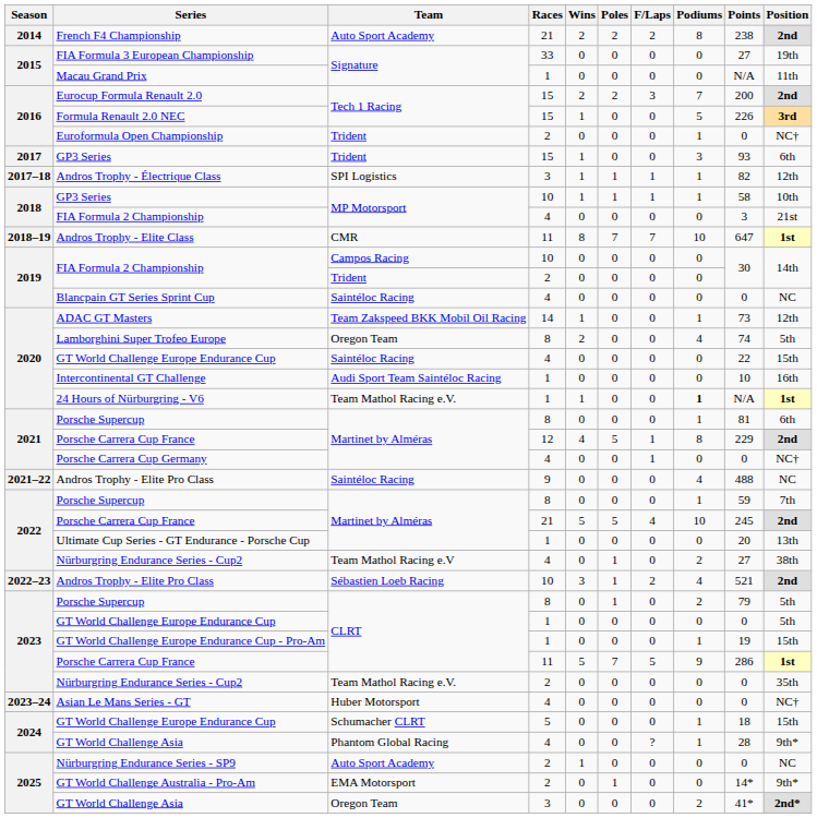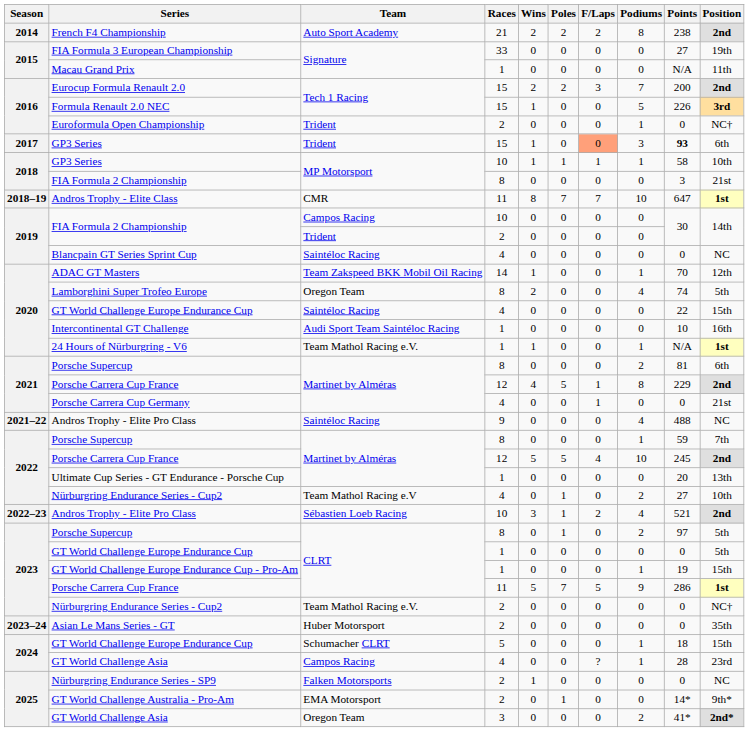 <table class="wikitable" style="font-size: 90%; text-align:center">
 <tr>
 <th>Season</th>
 <th>Series</th>
 <th>Team</th>
 <th>Races</th>
 <th>Wins</th>
 <th>Poles</th>
 <th>F/Laps</th>
 <th>Podiums</th>
 <th>Points</th>
 <th>Position</th>
 </tr>
 <tr>
 <th>2014</th>
 <td align=left><a href='#'>French F4 Championship</a></td>
 <td align=left><a href='#'>Auto Sport Academy</a></td>
 <td>21</td>
 <td>2</td>
 <td>2</td>
 <td>2</td>
 <td>8</td>
 <td>238</td>
 <td style="background:#DFDFDF;"><strong>2nd</strong></td>
 </tr>
 <tr>
 <th rowspan=2>2015</th>
 <td align=left><a href='#'>FIA Formula 3 European Championship</a></td>
 <td rowspan=2 align=left><a href='#'>Signature</a></td>
 <td>33</td>
 <td>0</td>
 <td>0</td>
 <td>0</td>
 <td>0</td>
 <td>27</td>
 <td>19th</td>
 </tr>
 <tr>
 <td align=left><a href='#'>Macau Grand Prix</a></td>
 <td>1</td>
 <td>0</td>
 <td>0</td>
 <td>0</td>
 <td>0</td>
 <td>N/A</td>
 <td>11th</td>
 </tr>
 <tr>
 <th rowspan=3>2016</th>
 <td align=left><a href='#'>Eurocup Formula Renault 2.0</a></td>
 <td align=left rowspan=2><a href='#'>Tech 1 Racing</a></td>
 <td>15</td>
 <td>2</td>
 <td>2</td>
 <td>3</td>
 <td>7</td>
 <td>200</td>
 <td style="background:#DFDFDF;"><strong>2nd</strong></td>
 </tr>
 <tr>
 <td align=left><a href='#'>Formula Renault 2.0 NEC</a></td>
 <td>15</td>
 <td>1</td>
 <td>0</td>
 <td>0</td>
 <td>5</td>
 <td>226</td>
 <td style="background:#FFDF9F;"><strong>3rd</strong></td>
 </tr>
 <tr>
 <td align=left><a href='#'>Euroformula Open Championship</a></td>
 <td align=left><a href='#'>Trident</a></td>
 <td>2</td>
 <td>0</td>
 <td>0</td>
 <td>0</td>
 <td>1</td>
 <td>0</td>
 <td>NC†</td>
 </tr>
 <tr>
 <th>2017</th>
 <td align=left><a href='#'>GP3 Series</a></td>
 <td align=left><a href='#'>Trident</a></td>
 <td>15</td>
 <td>1</td>
 <td>0</td>
-<td>0</td>
+<td style="background: lightsalmon;">0</td>
 <td>3</td>
-<td>93</td>
+<td><strong>93</strong></td>
 <td>6th</td>
-</tr>
-<tr>
-<th nowrap>2017–18</th>
-<td align=left><a href='#'>Andros Trophy - Électrique Class</a></td>
-<td align=left>SPI Logistics</td>
-<td>3</td>
-<td>1</td>
-<td>1</td>
-<td>1</td>
-<td>1</td>
-<td>82</td>
-<td>12th</td>
 </tr>
 <tr>
 <th rowspan=2>2018</th>
 <td align=left><a href='#'>GP3 Series</a></td>
 <td align=left rowspan=2><a href='#'>MP Motorsport</a></td>
 <td>10</td>
 <td>1</td>
 <td>1</td>
 <td>1</td>
 <td>1</td>
 <td>58</td>
 <td>10th</td>
 </tr>
 <tr>
 <td align=left><a href='#'>FIA Formula 2 Championship</a></td>
-<td>4</td>
+<td>8</td>
 <td>0</td>
 <td>0</td>
 <td>0</td>
 <td>0</td>
 <td>3</td>
 <td>21st</td>
 </tr>
 <tr>
 <th>2018–19</th>
 <td align=left><a href='#'>Andros Trophy - Elite Class</a></td>
 <td align=left>CMR</td>
 <td>11</td>
 <td>8</td>
 <td>7</td>
 <td>7</td>
 <td>10</td>
 <td>647</td>
 <td style="background:#FFFFBF;"><strong>1st</strong></td>
 </tr>
 <tr>
 <th rowspan=3>2019</th>
 <td align=left rowspan=2><a href='#'>FIA Formula 2 Championship</a></td>
 <td align=left><a href='#'>Campos Racing</a></td>
 <td>10</td>
 <td>0</td>
 <td>0</td>
 <td>0</td>
 <td>0</td>
 <td rowspan=2>30</td>
 <td rowspan=2>14th</td>
 </tr>
 <tr>
 <td align=left><a href='#'>Trident</a></td>
 <td>2</td>
 <td>0</td>
 <td>0</td>
 <td>0</td>
 <td>0</td>
 </tr>
 <tr>
 <td align=left><a href='#'>Blancpain GT Series Sprint Cup</a></td>
 <td align=left><a href='#'>Saintéloc Racing</a></td>
 <td>4</td>
 <td>0</td>
 <td>0</td>
 <td>0</td>
 <td>0</td>
 <td>0</td>
 <td>NC</td>
 </tr>
 <tr>
 <th rowspan="5">2020</th>
 <td align=left><a href='#'>ADAC GT Masters</a></td>
 <td align=left nowrap><a href='#'>Team Zakspeed BKK Mobil Oil Racing</a></td>
 <td>14</td>
 <td>1</td>
 <td>0</td>
 <td>0</td>
 <td>1</td>
-<td>73</td>
+<td>70</td>
 <td>12th</td>
 </tr>
 <tr>
 <td align=left><a href='#'>Lamborghini Super Trofeo Europe</a></td>
 <td align=left>Oregon Team</td>
 <td>8</td>
 <td>2</td>
 <td>0</td>
 <td>0</td>
 <td>4</td>
 <td>74</td>
 <td>5th</td>
 </tr>
 <tr>
 <td align=left><a href='#'>GT World Challenge Europe Endurance Cup</a></td>
 <td align=left><a href='#'>Saintéloc Racing</a></td>
 <td>4</td>
 <td>0</td>
 <td>0</td>
 <td>0</td>
 <td>0</td>
 <td>22</td>
 <td>15th</td>
 </tr>
 <tr>
 <td align=left><a href='#'>Intercontinental GT Challenge</a></td>
 <td align=left><a href='#'>Audi Sport Team Saintéloc Racing</a></td>
 <td>1</td>
 <td>0</td>
 <td>0</td>
 <td>0</td>
 <td>0</td>
 <td>10</td>
 <td>16th</td>
 </tr>
 <tr>
 <td align=left><a href='#'>24 Hours of Nürburgring - V6</a></td>
 <td align=left>Team Mathol Racing e.V.</td>
 <td>1</td>
 <td>1</td>
 <td>0</td>
 <td>0</td>
-<td><strong>1</strong></td>
+<td>1</td>
 <td>N/A</td>
 <td style="background:#FFFFBF;"><strong>1st</strong></td>
 </tr>
 <tr>
 <th rowspan=3>2021</th>
 <td align=left><a href='#'>Porsche Supercup</a></td>
 <td align=left rowspan=3><a href='#'>Martinet by Alméras</a></td>
 <td>8</td>
 <td>0</td>
 <td>0</td>
 <td>0</td>
-<td>1</td>
+<td>2</td>
 <td>81</td>
 <td>6th</td>
 </tr>
 <tr>
 <td align=left><a href='#'>Porsche Carrera Cup France</a></td>
 <td>12</td>
 <td>4</td>
 <td>5</td>
 <td>1</td>
 <td>8</td>
 <td>229</td>
 <td style="background:#DFDFDF;"><strong>2nd</strong></td>
 </tr>
 <tr>
 <td align=left><a href='#'>Porsche Carrera Cup Germany</a></td>
 <td>4</td>
 <td>0</td>
 <td>0</td>
 <td>1</td>
 <td>0</td>
 <td>0</td>
-<td>NC†</td>
+<td>21st</td>
 </tr>
 <tr>
 <th>2021–22</th>
 <td align=left>Andros Trophy - Elite Pro Class</td>
 <td align=left><a href='#'>Saintéloc Racing</a></td>
 <td>9</td>
 <td>0</td>
 <td>0</td>
 <td>0</td>
 <td>4</td>
 <td>488</td>
 <td>NC</td>
 </tr>
 <tr>
 <th rowspan="4">2022</th>
 <td align=left><a href='#'>Porsche Supercup</a></td>
 <td rowspan="3" align="left"><a href='#'>Martinet by Alméras</a></td>
 <td>8</td>
 <td>0</td>
 <td>0</td>
 <td>0</td>
 <td>1</td>
 <td>59</td>
 <td>7th</td>
 </tr>
 <tr>
 <td align=left><a href='#'>Porsche Carrera Cup France</a></td>
-<td>21</td>
+<td>12</td>
 <td>5</td>
 <td>5</td>
 <td>4</td>
 <td>10</td>
 <td>245</td>
 <td style="background:#DFDFDF;"><strong>2nd</strong></td>
 </tr>
 <tr>
 <td align=left>Ultimate Cup Series - GT Endurance - Porsche Cup</td>
 <td>1</td>
 <td>0</td>
 <td>0</td>
 <td>0</td>
 <td>0</td>
 <td>20</td>
 <td>13th</td>
 </tr>
 <tr>
 <td align=left><a href='#'>Nürburgring Endurance Series - Cup2</a></td>
 <td align=left>Team Mathol Racing e.V</td>
 <td>4</td>
 <td>0</td>
 <td>1</td>
 <td>0</td>
 <td>2</td>
 <td>27</td>
-<td>38th</td>
+<td>10th</td>
 </tr>
 <tr>
 <th nowrap>2022–23</th>
 <td align=left><a href='#'>Andros Trophy - Elite Pro Class</a></td>
 <td align=left><a href='#'>Sébastien Loeb Racing</a></td>
 <td>10</td>
 <td>3</td>
 <td>1</td>
 <td>2</td>
 <td>4</td>
 <td>521</td>
 <td style="background:#DFDFDF;"><strong>2nd</strong></td>
 </tr>
 <tr>
 <th rowspan="5">2023</th>
 <td align=left><a href='#'>Porsche Supercup</a></td>
 <td rowspan="4" align="left"><a href='#'>CLRT</a></td>
 <td>8</td>
 <td>0</td>
 <td>1</td>
 <td>0</td>
 <td>2</td>
-<td>79</td>
+<td>97</td>
 <td>5th</td>
 </tr>
 <tr>
 <td align=left nowrap><a href='#'>GT World Challenge Europe Endurance Cup</a></td>
 <td>1</td>
 <td>0</td>
 <td>0</td>
 <td>0</td>
 <td>0</td>
 <td>0</td>
 <td>5th</td>
 </tr>
 <tr>
 <td align=left><a href='#'>GT World Challenge Europe Endurance Cup - Pro-Am</a></td>
 <td>1</td>
 <td>0</td>
 <td>0</td>
 <td>0</td>
 <td>1</td>
 <td>19</td>
 <td>15th</td>
 </tr>
 <tr>
 <td align=left><a href='#'>Porsche Carrera Cup France</a></td>
 <td>11</td>
 <td>5</td>
 <td>7</td>
 <td>5</td>
 <td>9</td>
 <td>286</td>
 <td style="background:#FFFFBF;"><strong>1st</strong></td>
 </tr>
 <tr>
 <td align=left><a href='#'>Nürburgring Endurance Series - Cup2</a></td>
 <td align=left>Team Mathol Racing e.V.</td>
 <td>2</td>
 <td>0</td>
 <td>0</td>
 <td>0</td>
 <td>0</td>
 <td>0</td>
-<td>35th</td>
+<td>NC†</td>
 </tr>
 <tr>
 <th>2023–24</th>
 <td align="left"><a href='#'>Asian Le Mans Series - GT</a></td>
 <td align="left">Huber Motorsport</td>
-<td>4</td>
+<td>2</td>
 <td>0</td>
 <td>0</td>
 <td>0</td>
 <td>0</td>
 <td>0</td>
-<td>NC†</td>
+<td>35th</td>
 </tr>
 <tr>
 <th rowspan="2">2024</th>
 <td align=left><a href='#'>GT World Challenge Europe Endurance Cup</a></td>
 <td align=left>Schumacher <a href='#'>CLRT</a></td>
 <td>5</td>
 <td>0</td>
 <td>0</td>
 <td>0</td>
 <td>1</td>
 <td>18</td>
 <td>15th</td>
 </tr>
 <tr>
 <td align=left><a href='#'>GT World Challenge Asia</a></td>
-<td align=left>Phantom Global Racing</td>
+<td align=left><a href='#'>Campos Racing</a></td>
 <td>4</td>
 <td>0</td>
 <td>0</td>
 <td>?</td>
 <td>1</td>
 <td>28</td>
-<td>9th*</td>
+<td>23rd</td>
 </tr>
 <tr>
 <th rowspan="3">2025</th>
 <td align=left><a href='#'>Nürburgring Endurance Series - SP9</a></td>
-<td align=left><a href='#'>Auto Sport Academy</a></td>
+<td align=left><a href='#'>Falken Motorsports</a></td>
 <td>2</td>
 <td>1</td>
 <td>0</td>
 <td>0</td>
 <td>0</td>
 <td>0</td>
 <td>NC</td>
 </tr>
 <tr>
 <td align=left><a href='#'>GT World Challenge Australia - Pro-Am</a></td>
 <td align=left>EMA Motorsport</td>
 <td>2</td>
 <td>0</td>
 <td>1</td>
 <td>0</td>
 <td>0</td>
 <td>14*</td>
 <td>9th*</td>
 </tr>
 <tr>
 <td align=left><a href='#'>GT World Challenge Asia</a></td>
 <td align=left>Oregon Team</td>
 <td>3</td>
 <td>0</td>
 <td>0</td>
 <td>0</td>
 <td>2</td>
 <td>41*</td>
 <td style="background:#DFDFDF;"><strong>2nd*</strong></td>
 </tr>
 </table>
